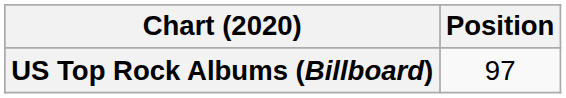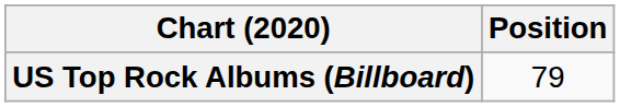 <table class="wikitable plainrowheaders">
 <tr>
 <th>Chart (2020)</th>
 <th>Position</th>
 </tr>
 <tr>
 <th scope="row">US Top Rock Albums (<em>Billboard</em>)</th>
-<td style="text-align:center;">97</td>
+<td style="text-align:center;">79</td>
 </tr>
 </table>
